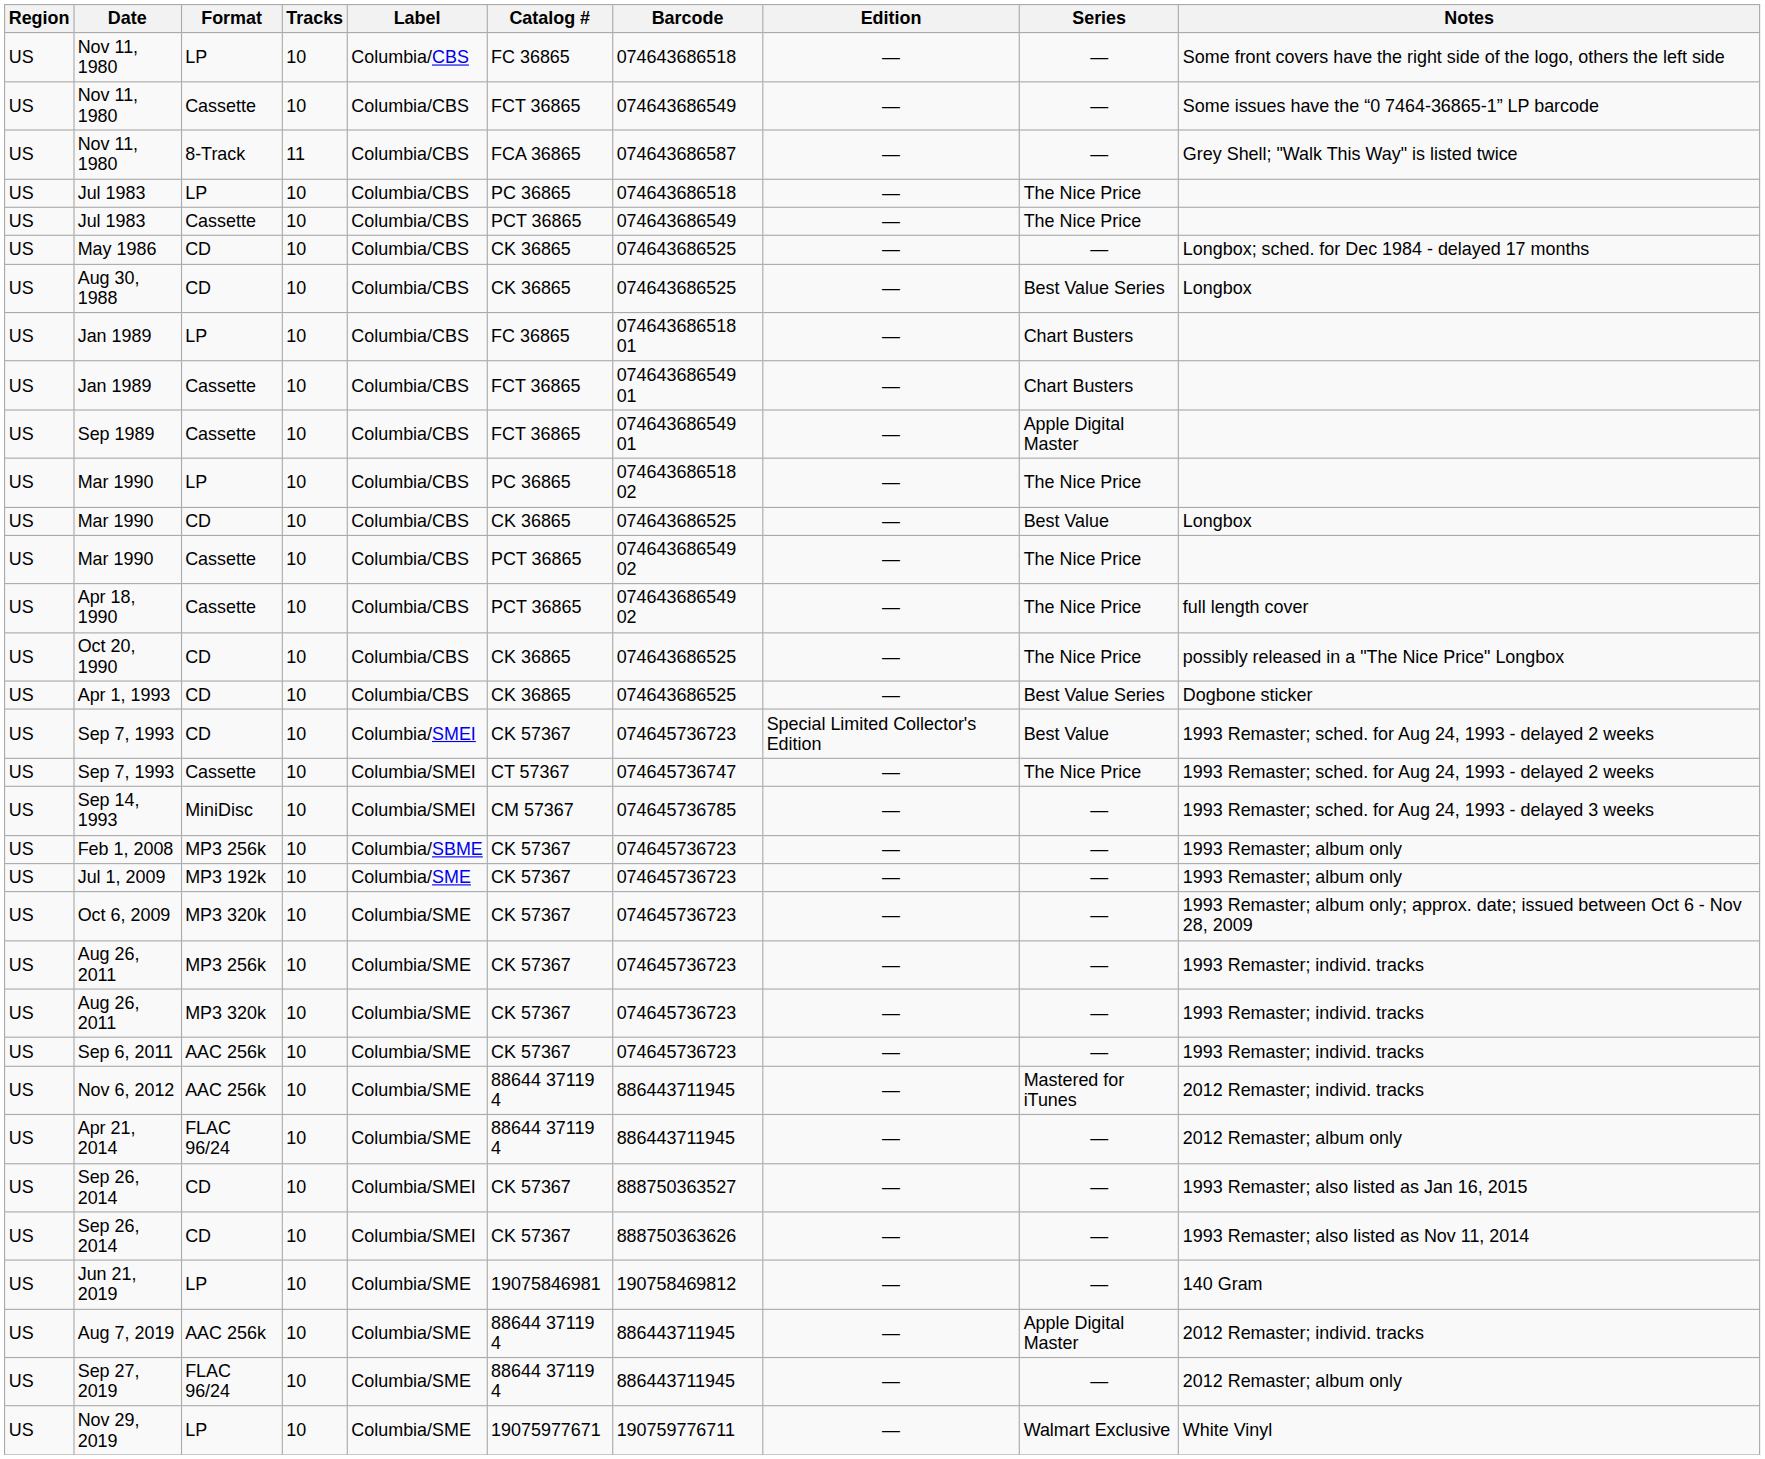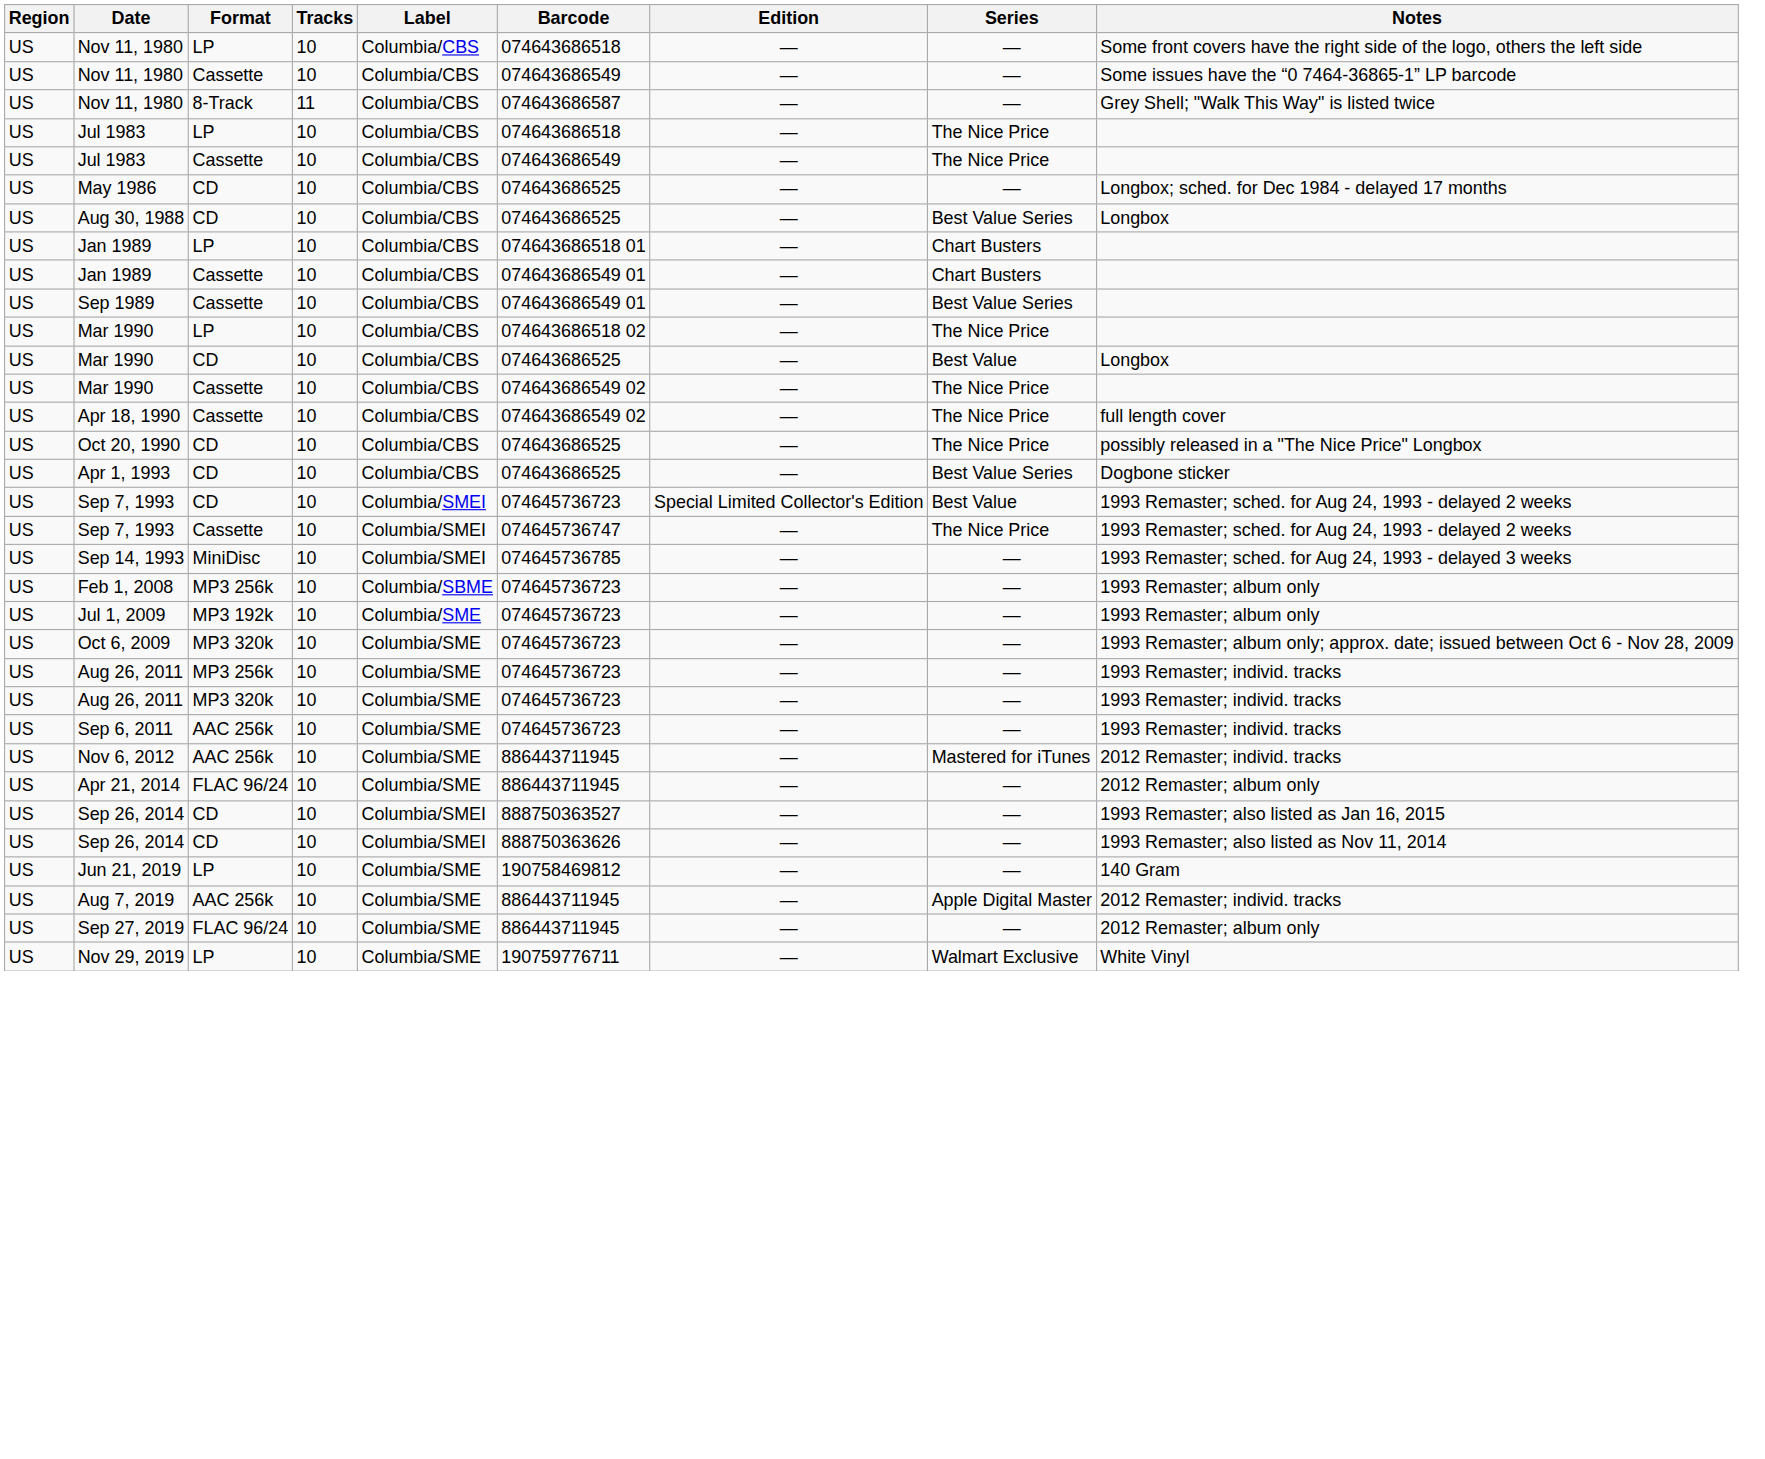 <table class="wikitable plainrowheaders">
 <tr>
 <th>Region</th>
 <th>Date</th>
 <th>Format</th>
 <th>Tracks</th>
 <th>Label</th>
-<th>Catalog #</th>
 <th>Barcode</th>
 <th>Edition</th>
 <th>Series</th>
 <th>Notes</th>
 </tr>
 <tr>
 <td>US</td>
 <td>Nov 11, 1980</td>
 <td>LP</td>
 <td>10</td>
 <td>Columbia/<a href='#'>CBS</a></td>
-<td>FC 36865</td>
 <td>074643686518</td>
 <td align="center">—</td>
 <td align="center">—</td>
 <td>Some front covers have the right side of the logo, others the left side</td>
 </tr>
 <tr>
 <td>US</td>
 <td>Nov 11, 1980</td>
 <td>Cassette</td>
 <td>10</td>
 <td>Columbia/CBS</td>
-<td>FCT 36865</td>
 <td>074643686549</td>
 <td align="center">—</td>
 <td align="center">—</td>
 <td>Some issues have the “0 7464-36865-1” LP barcode</td>
 </tr>
 <tr>
 <td>US</td>
 <td>Nov 11, 1980</td>
 <td>8-Track</td>
 <td>11</td>
 <td>Columbia/CBS</td>
-<td>FCA 36865</td>
 <td>074643686587</td>
 <td align="center">—</td>
 <td align="center">—</td>
 <td>Grey Shell; "Walk This Way" is listed twice</td>
 </tr>
 <tr>
 <td>US</td>
 <td>Jul 1983</td>
 <td>LP</td>
 <td>10</td>
 <td>Columbia/CBS</td>
-<td>PC 36865</td>
 <td>074643686518</td>
 <td align="center">—</td>
 <td>The Nice Price</td>
 <td></td>
 </tr>
 <tr>
 <td>US</td>
 <td>Jul 1983</td>
 <td>Cassette</td>
 <td>10</td>
 <td>Columbia/CBS</td>
-<td>PCT 36865</td>
 <td>074643686549</td>
 <td align="center">—</td>
 <td>The Nice Price</td>
 <td></td>
 </tr>
 <tr>
 <td>US</td>
 <td>May 1986</td>
 <td>CD</td>
 <td>10</td>
 <td>Columbia/CBS</td>
-<td>CK 36865</td>
 <td>074643686525</td>
 <td align="center">—</td>
 <td align="center">—</td>
 <td>Longbox; sched. for Dec 1984 - delayed 17 months</td>
 </tr>
 <tr>
 <td>US</td>
 <td>Aug 30, 1988</td>
 <td>CD</td>
 <td>10</td>
 <td>Columbia/CBS</td>
-<td>CK 36865</td>
 <td>074643686525</td>
 <td align="center">—</td>
 <td>Best Value Series</td>
 <td>Longbox</td>
 </tr>
 <tr>
 <td>US</td>
 <td>Jan 1989</td>
 <td>LP</td>
 <td>10</td>
 <td>Columbia/CBS</td>
-<td>FC 36865</td>
 <td>074643686518 01</td>
 <td align="center">—</td>
 <td>Chart Busters</td>
 <td></td>
 </tr>
 <tr>
 <td>US</td>
 <td>Jan 1989</td>
 <td>Cassette</td>
 <td>10</td>
 <td>Columbia/CBS</td>
-<td>FCT 36865</td>
 <td>074643686549 01</td>
 <td align="center">—</td>
 <td>Chart Busters</td>
 <td></td>
 </tr>
 <tr>
 <td>US</td>
 <td>Sep 1989</td>
 <td>Cassette</td>
 <td>10</td>
 <td>Columbia/CBS</td>
-<td>FCT 36865</td>
 <td>074643686549 01</td>
 <td align="center">—</td>
-<td>Apple Digital Master</td>
+<td>Best Value Series</td>
 <td></td>
 </tr>
 <tr>
 <td>US</td>
 <td>Mar 1990</td>
 <td>LP</td>
 <td>10</td>
 <td>Columbia/CBS</td>
-<td>PC 36865</td>
 <td>074643686518 02</td>
 <td align="center">—</td>
 <td>The Nice Price</td>
 <td></td>
 </tr>
 <tr>
 <td>US</td>
 <td>Mar 1990</td>
 <td>CD</td>
 <td>10</td>
 <td>Columbia/CBS</td>
-<td>CK 36865</td>
 <td>074643686525</td>
 <td align="center">—</td>
 <td>Best Value</td>
 <td>Longbox</td>
 </tr>
 <tr>
 <td>US</td>
 <td>Mar 1990</td>
 <td>Cassette</td>
 <td>10</td>
 <td>Columbia/CBS</td>
-<td>PCT 36865</td>
 <td>074643686549 02</td>
 <td align="center">—</td>
 <td>The Nice Price</td>
 <td></td>
 </tr>
 <tr>
 <td>US</td>
 <td>Apr 18, 1990</td>
 <td>Cassette</td>
 <td>10</td>
 <td>Columbia/CBS</td>
-<td>PCT 36865</td>
 <td>074643686549 02</td>
 <td align="center">—</td>
 <td>The Nice Price</td>
 <td>full length cover</td>
 </tr>
 <tr>
 <td>US</td>
 <td>Oct 20, 1990</td>
 <td>CD</td>
 <td>10</td>
 <td>Columbia/CBS</td>
-<td>CK 36865</td>
 <td>074643686525</td>
 <td align="center">—</td>
 <td>The Nice Price</td>
 <td>possibly released in a "The Nice Price" Longbox</td>
 </tr>
 <tr>
 <td>US</td>
 <td>Apr 1, 1993</td>
 <td>CD</td>
 <td>10</td>
 <td>Columbia/CBS</td>
-<td>CK 36865</td>
 <td>074643686525</td>
 <td align="center">—</td>
 <td>Best Value Series</td>
 <td>Dogbone sticker</td>
 </tr>
 <tr>
 <td>US</td>
 <td>Sep 7, 1993</td>
 <td>CD</td>
 <td>10</td>
 <td>Columbia/<a href='#'>SMEI</a></td>
-<td>CK 57367</td>
 <td>074645736723</td>
 <td>Special Limited Collector's Edition</td>
 <td>Best Value</td>
 <td>1993 Remaster; sched. for Aug 24, 1993 - delayed 2 weeks</td>
 </tr>
 <tr>
 <td>US</td>
 <td>Sep 7, 1993</td>
 <td>Cassette</td>
 <td>10</td>
 <td>Columbia/SMEI</td>
-<td>CT 57367</td>
 <td>074645736747</td>
 <td align="center">—</td>
 <td>The Nice Price</td>
 <td>1993 Remaster; sched. for Aug 24, 1993 - delayed 2 weeks</td>
 </tr>
 <tr>
 <td>US</td>
 <td>Sep 14, 1993</td>
 <td>MiniDisc</td>
 <td>10</td>
 <td>Columbia/SMEI</td>
-<td>CM 57367</td>
 <td>074645736785</td>
 <td align="center">—</td>
 <td align="center">—</td>
 <td>1993 Remaster; sched. for Aug 24, 1993 - delayed 3 weeks</td>
 </tr>
 <tr>
 <td>US</td>
 <td>Feb 1, 2008</td>
 <td>MP3 256k</td>
 <td>10</td>
 <td>Columbia/<a href='#'>SBME</a></td>
-<td>CK 57367</td>
 <td>074645736723</td>
 <td align="center">—</td>
 <td align="center">—</td>
 <td>1993 Remaster; album only</td>
 </tr>
 <tr>
 <td>US</td>
 <td>Jul 1, 2009</td>
 <td>MP3 192k</td>
 <td>10</td>
 <td>Columbia/<a href='#'>SME</a></td>
-<td>CK 57367</td>
 <td>074645736723</td>
 <td align="center">—</td>
 <td align="center">—</td>
 <td>1993 Remaster; album only</td>
 </tr>
 <tr>
 <td>US</td>
 <td>Oct 6, 2009</td>
 <td>MP3 320k</td>
 <td>10</td>
 <td>Columbia/SME</td>
-<td>CK 57367</td>
 <td>074645736723</td>
 <td align="center">—</td>
 <td align="center">—</td>
 <td>1993 Remaster; album only; approx. date; issued between Oct 6 - Nov 28, 2009</td>
 </tr>
 <tr>
 <td>US</td>
 <td>Aug 26, 2011</td>
 <td>MP3 256k</td>
 <td>10</td>
 <td>Columbia/SME</td>
-<td>CK 57367</td>
 <td>074645736723</td>
 <td align="center">—</td>
 <td align="center">—</td>
 <td>1993 Remaster; individ. tracks</td>
 </tr>
 <tr>
 <td>US</td>
 <td>Aug 26, 2011</td>
 <td>MP3 320k</td>
 <td>10</td>
 <td>Columbia/SME</td>
-<td>CK 57367</td>
 <td>074645736723</td>
 <td align="center">—</td>
 <td align="center">—</td>
 <td>1993 Remaster; individ. tracks</td>
 </tr>
 <tr>
 <td>US</td>
 <td>Sep 6, 2011</td>
 <td>AAC 256k</td>
 <td>10</td>
 <td>Columbia/SME</td>
-<td>CK 57367</td>
 <td>074645736723</td>
 <td align="center">—</td>
 <td align="center">—</td>
 <td>1993 Remaster; individ. tracks</td>
 </tr>
 <tr>
 <td>US</td>
 <td>Nov 6, 2012</td>
 <td>AAC 256k</td>
 <td>10</td>
 <td>Columbia/SME</td>
-<td>88644 37119 4</td>
 <td>886443711945</td>
 <td align="center">—</td>
 <td>Mastered for iTunes</td>
 <td>2012 Remaster; individ. tracks</td>
 </tr>
 <tr>
 <td>US</td>
 <td>Apr 21, 2014</td>
 <td>FLAC 96/24</td>
 <td>10</td>
 <td>Columbia/SME</td>
-<td>88644 37119 4</td>
 <td>886443711945</td>
 <td align="center">—</td>
 <td align="center">—</td>
 <td>2012 Remaster; album only</td>
 </tr>
 <tr>
 <td>US</td>
 <td>Sep 26, 2014</td>
 <td>CD</td>
 <td>10</td>
 <td>Columbia/SMEI</td>
-<td>CK 57367</td>
 <td>888750363527</td>
 <td align="center">—</td>
 <td align="center">—</td>
 <td>1993 Remaster; also listed as Jan 16, 2015</td>
 </tr>
 <tr>
 <td>US</td>
 <td>Sep 26, 2014</td>
 <td>CD</td>
 <td>10</td>
 <td>Columbia/SMEI</td>
-<td>CK 57367</td>
 <td>888750363626</td>
 <td align="center">—</td>
 <td align="center">—</td>
 <td>1993 Remaster; also listed as Nov 11, 2014</td>
 </tr>
 <tr>
 <td>US</td>
 <td>Jun 21, 2019</td>
 <td>LP</td>
 <td>10</td>
 <td>Columbia/SME</td>
-<td>19075846981</td>
 <td>190758469812</td>
 <td align="center">—</td>
 <td align="center">—</td>
 <td>140 Gram</td>
 </tr>
 <tr>
 <td>US</td>
 <td>Aug 7, 2019</td>
 <td>AAC 256k</td>
 <td>10</td>
 <td>Columbia/SME</td>
-<td>88644 37119 4</td>
 <td>886443711945</td>
 <td align="center">—</td>
 <td>Apple Digital Master</td>
 <td>2012 Remaster; individ. tracks</td>
 </tr>
 <tr>
 <td>US</td>
 <td>Sep 27, 2019</td>
 <td>FLAC 96/24</td>
 <td>10</td>
 <td>Columbia/SME</td>
-<td>88644 37119 4</td>
 <td>886443711945</td>
 <td align="center">—</td>
 <td align="center">—</td>
 <td>2012 Remaster; album only</td>
 </tr>
 <tr>
 <td>US</td>
 <td>Nov 29, 2019</td>
 <td>LP</td>
 <td>10</td>
 <td>Columbia/SME</td>
-<td>19075977671</td>
 <td>190759776711</td>
 <td align="center">—</td>
 <td>Walmart Exclusive</td>
 <td>White Vinyl</td>
 </tr>
 </table>
